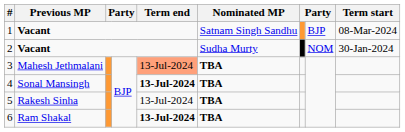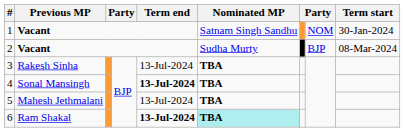 <table class="wikitable">
 <tr>
 <th>#</th>
 <th>Previous MP</th>
 <th colspan="2">Party</th>
 <th>Term end</th>
 <th>Nominated MP</th>
 <th colspan="2">Party</th>
 <th>Term start</th>
 </tr>
 <tr>
 <td>1</td>
 <td colspan="4"><strong>Vacant</strong></td>
 <td><a href='#'>Satnam Singh Sandhu</a></td>
 <td bgcolor="#FF9933"></td>
-<td><a href='#'>BJP</a></td>
-<td>08-Mar-2024</td>
+<td><a href='#'>NOM</a></td>
+<td>30-Jan-2024</td>
 </tr>
 <tr>
 <td>2</td>
 <td colspan="4"><strong>Vacant</strong></td>
 <td><a href='#'>Sudha Murty</a></td>
 <td bgcolor=#000000></td>
-<td><a href='#'>NOM</a></td>
-<td>30-Jan-2024</td>
+<td><a href='#'>BJP</a></td>
+<td>08-Mar-2024</td>
 </tr>
 <tr>
 <td>3</td>
-<td><a href='#'>Mahesh Jethmalani</a></td>
+<td><a href='#'>Rakesh Sinha</a></td>
 <td bgcolor="#FF9933"></td>
 <td rowspan="4"><a href='#'>BJP</a></td>
-<td style="background: lightsalmon;">13-Jul-2024</td>
+<td>13-Jul-2024</td>
 <td><strong>TBA</strong></td>
 <td></td>
 <td rowspan="4"></td>
 <td></td>
 </tr>
 <tr>
 <td>4</td>
 <td><a href='#'>Sonal Mansingh</a></td>
 <td bgcolor="#FF9933"></td>
 <td><strong>13-Jul-2024</strong></td>
 <td><strong>TBA</strong></td>
 <td></td>
 <td></td>
 </tr>
 <tr>
 <td>5</td>
-<td><a href='#'>Rakesh Sinha</a></td>
+<td><a href='#'>Mahesh Jethmalani</a></td>
 <td bgcolor="#FF9933"></td>
 <td>13-Jul-2024</td>
 <td><strong>TBA</strong></td>
 <td></td>
 <td></td>
 </tr>
 <tr>
 <td>6</td>
 <td><a href='#'>Ram Shakal</a></td>
 <td bgcolor="#FF9933"></td>
 <td><strong>13-Jul-2024</strong></td>
-<td><strong>TBA</strong></td>
+<td style="background: paleturquoise;"><strong>TBA</strong></td>
 <td></td>
 <td></td>
 </tr>
 </table>
